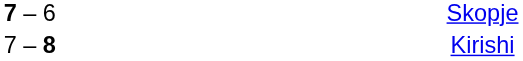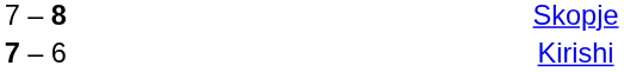 <table style="text-align:center">
 <tr>
 <th width=200></th>
 <th width=100></th>
 <th width=200></th>
 <th width=100></th>
 </tr>
 <tr>
 <td align=right><strong></strong></td>
-<td><strong>7</strong> – 6</td>
+<td>7 – <strong>8</strong></td>
 <td align=left></td>
 <td><a href='#'>Skopje</a></td>
 </tr>
 <tr>
 <td align=right></td>
-<td>7 – <strong>8</strong></td>
+<td><strong>7</strong> – 6</td>
 <td align=left><strong></strong></td>
 <td><a href='#'>Kirishi</a></td>
 </tr>
 </table>
